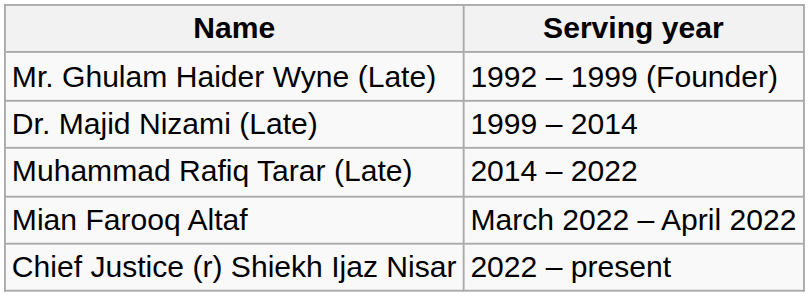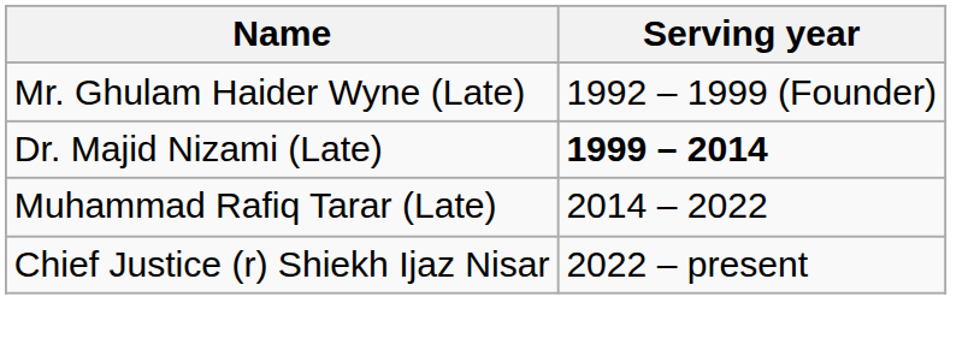 <table class="wikitable sortable">
 <tr>
 <th>Name</th>
 <th>Serving year</th>
 </tr>
 <tr>
 <td>Mr. Ghulam Haider Wyne (Late)</td>
 <td>1992 – 1999 (Founder)</td>
 </tr>
 <tr>
 <td>Dr. Majid Nizami (Late)</td>
-<td>1999 – 2014</td>
+<td><strong>1999 – 2014</strong></td>
 </tr>
 <tr>
 <td>Muhammad Rafiq Tarar (Late)</td>
 <td>2014 – 2022</td>
 </tr>
 <tr>
-<td>Mian Farooq Altaf</td>
-<td>March 2022 – April 2022</td>
-</tr>
-<tr>
 <td>Chief Justice (r) Shiekh Ijaz Nisar</td>
 <td>2022 – present</td>
 </tr>
 </table>
